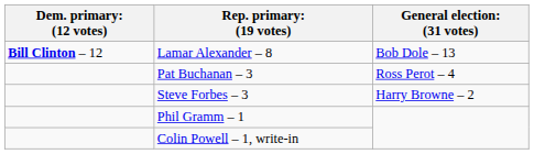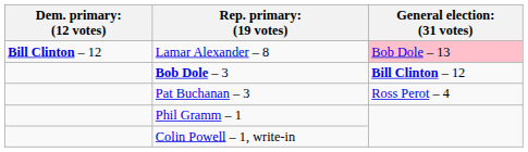 <table class="wikitable" width="70%">
 <tr>
 <th><strong>Dem. primary:</strong><br>(12 votes)</th>
 <th><strong>Rep. primary:</strong><br>(19 votes)</th>
 <th><strong>General election:</strong><br>(31 votes)</th>
 </tr>
 <tr>
 <td><strong><a href='#'>Bill Clinton</a></strong> – 12</td>
 <td><a href='#'>Lamar Alexander</a> – 8</td>
-<td><a href='#'>Bob Dole</a> – 13</td>
+<td style="background: pink;"><a href='#'>Bob Dole</a> – 13</td>
+</tr>
+<tr>
+<td></td>
+<td><strong><a href='#'>Bob Dole</a></strong> – 3</td>
+<td><strong><a href='#'>Bill Clinton</a></strong> – 12</td>
 </tr>
 <tr>
 <td></td>
 <td><a href='#'>Pat Buchanan</a> – 3</td>
 <td><a href='#'>Ross Perot</a> – 4</td>
-</tr>
-<tr>
-<td></td>
-<td><a href='#'>Steve Forbes</a> – 3</td>
-<td><a href='#'>Harry Browne</a> – 2</td>
 </tr>
 <tr>
 <td></td>
 <td><a href='#'>Phil Gramm</a> – 1</td>
 </tr>
 <tr>
 <td></td>
 <td><a href='#'>Colin Powell</a> – 1, write-in</td>
 </tr>
 </table>
